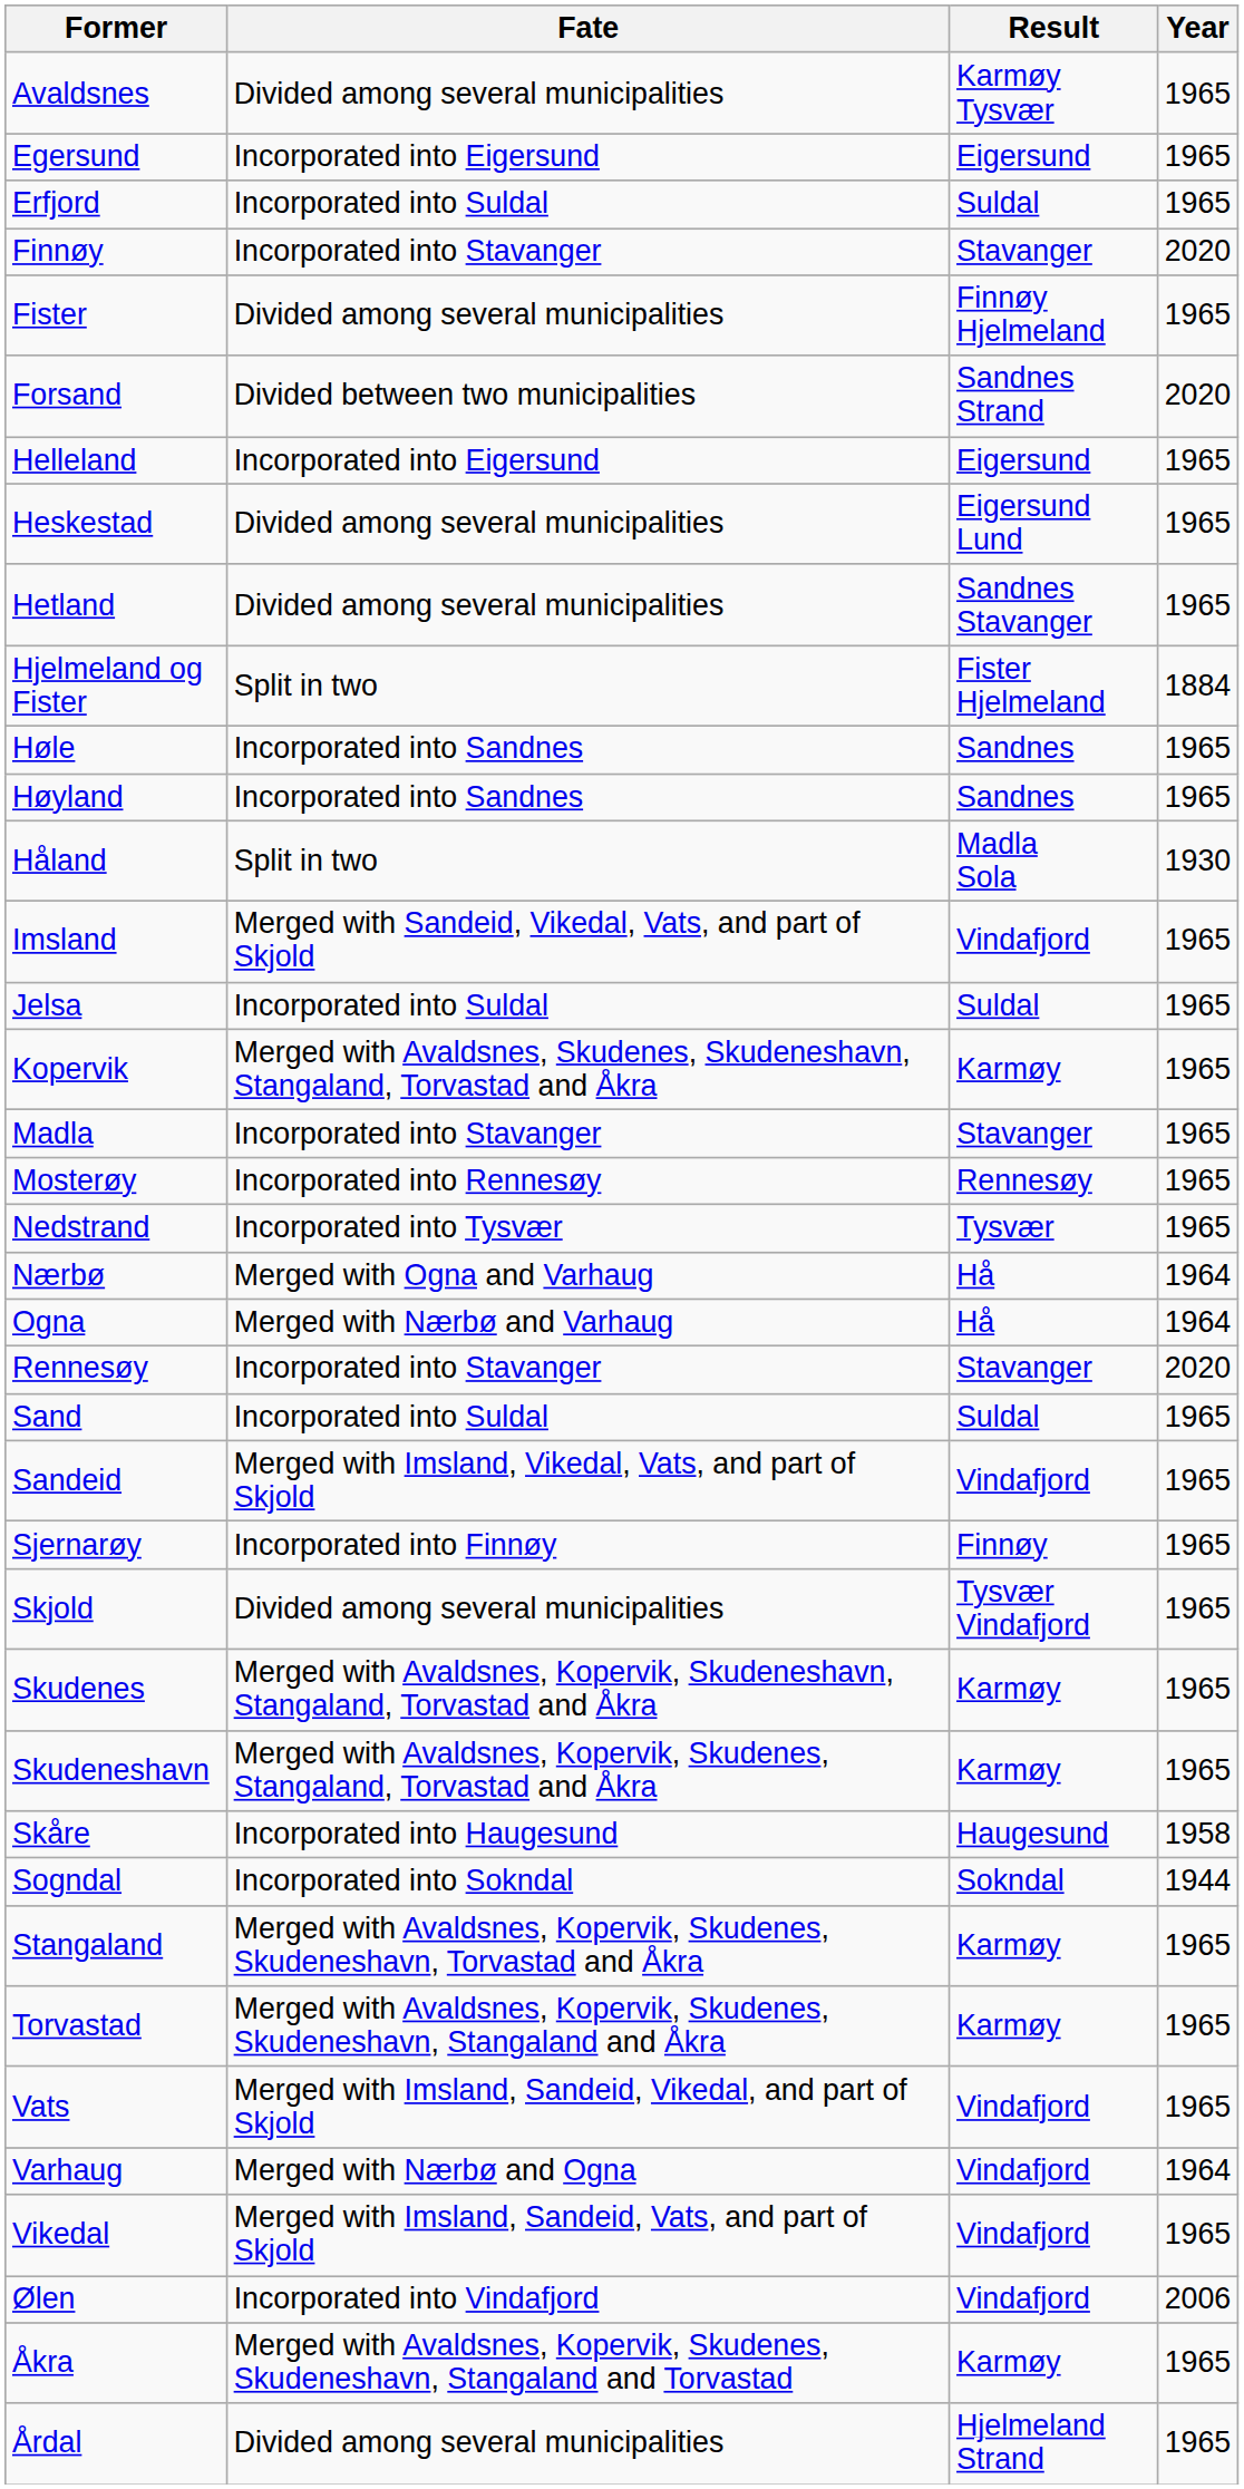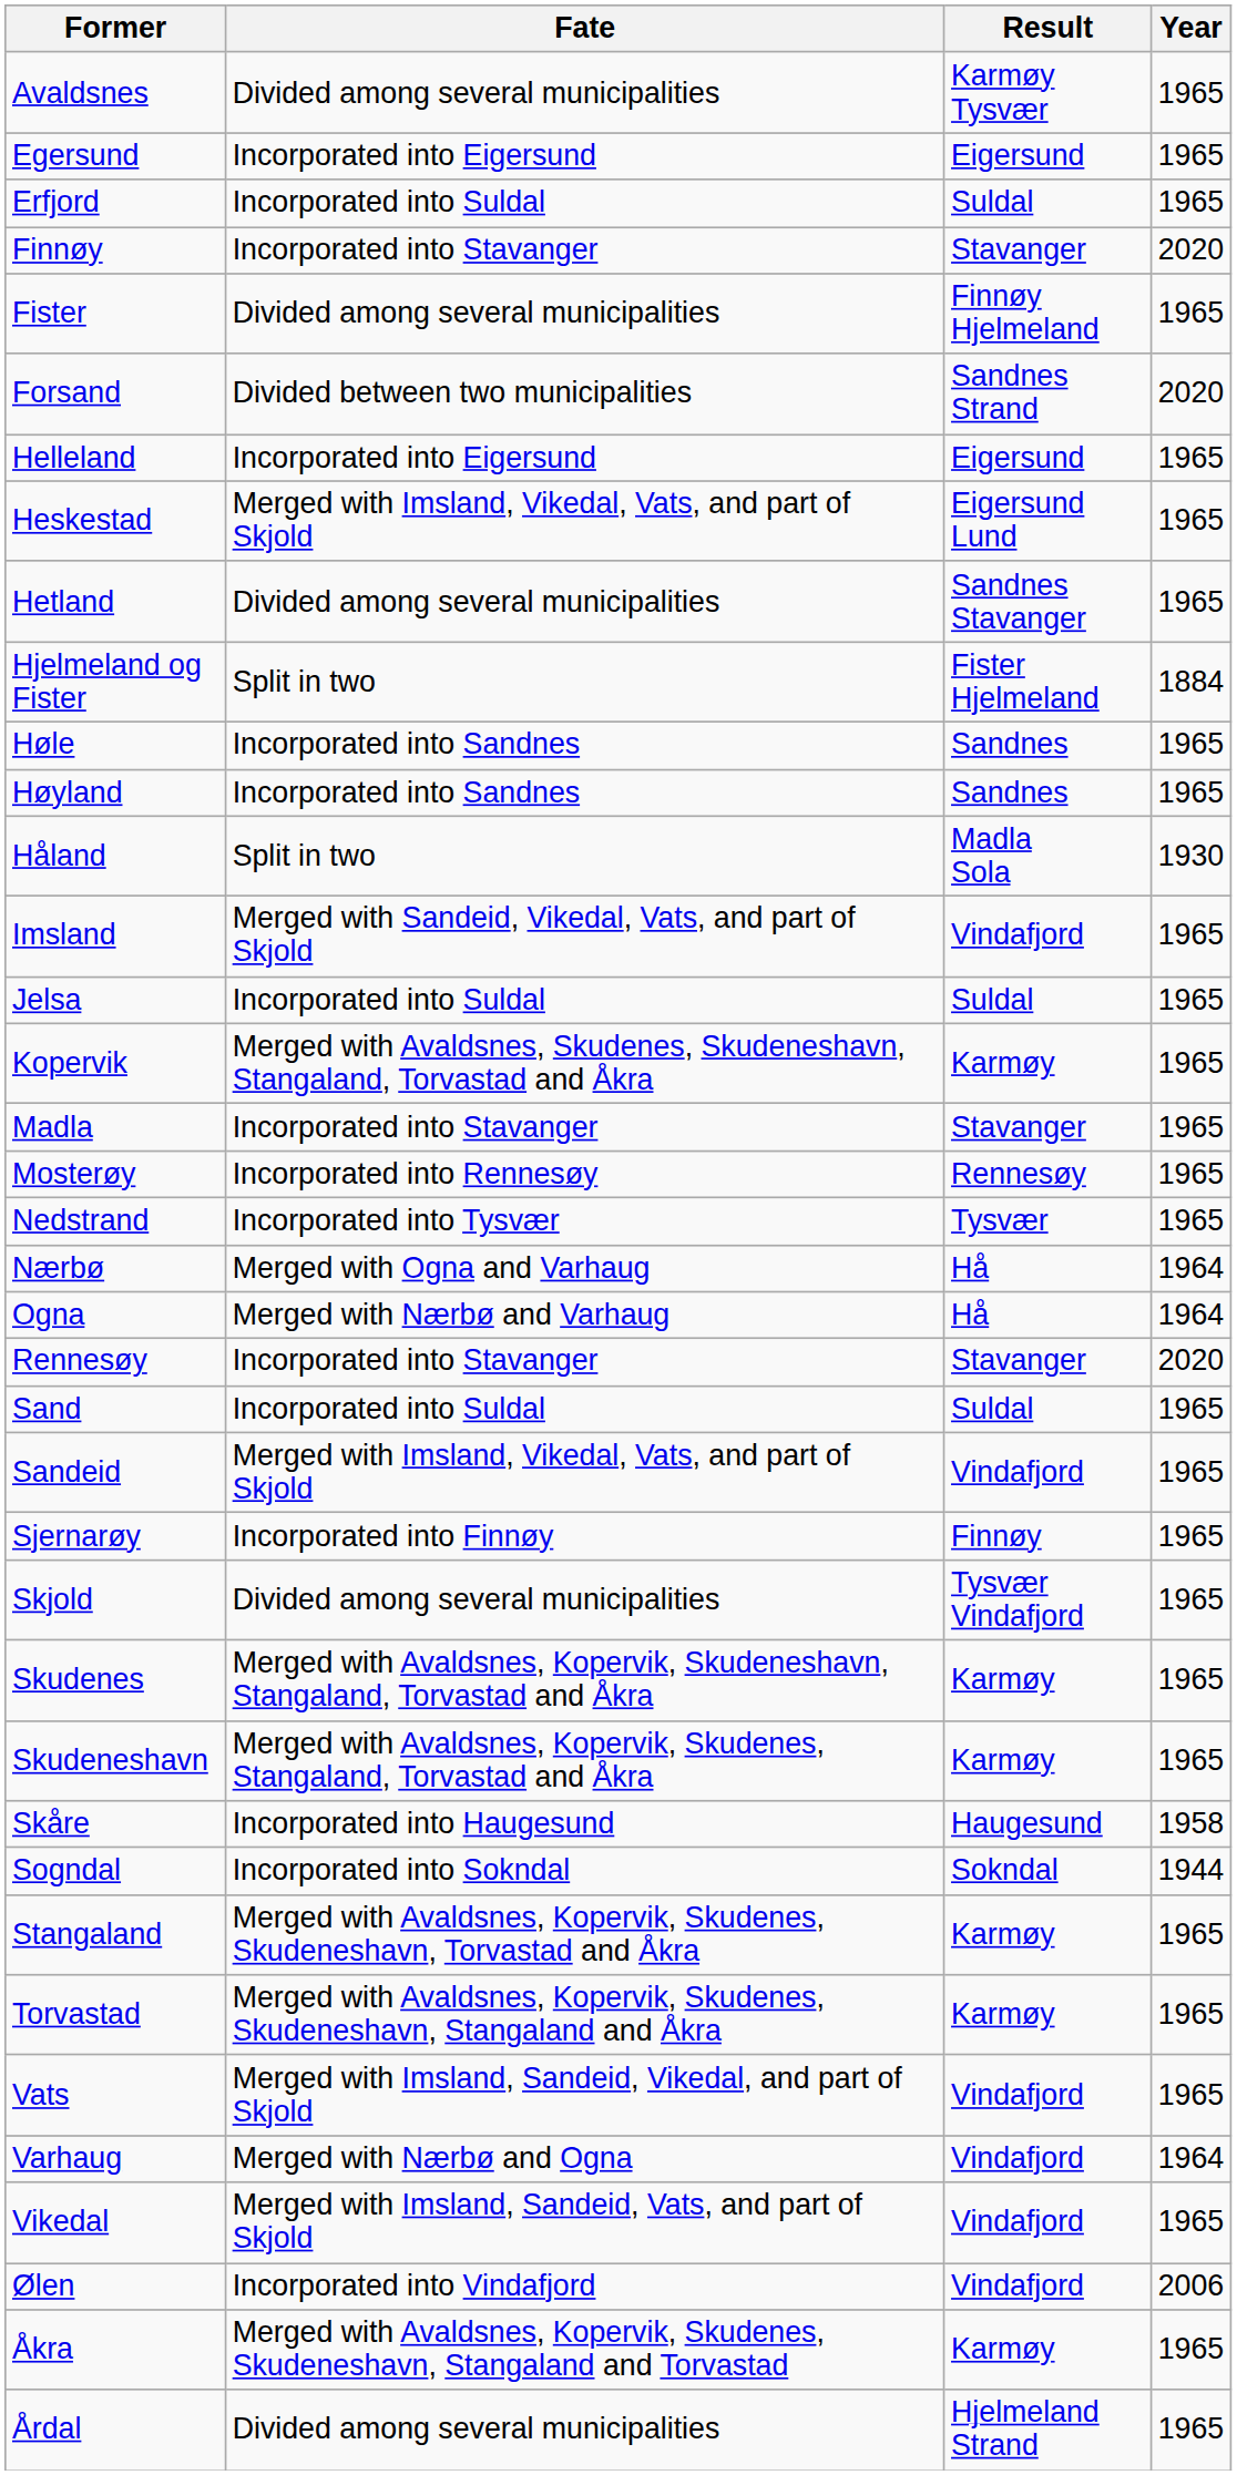 <table class="wikitable sortable" width="75%">
 <tr>
 <th width="18%">Former</th>
 <th width="60%" class="unsortable">Fate</th>
 <th width="17%">Result</th>
 <th width="5%">Year</th>
 </tr>
 <tr>
 <td><a href='#'>Avaldsnes</a></td>
 <td>Divided among several municipalities</td>
 <td><a href='#'>Karmøy</a><br><a href='#'>Tysvær</a></td>
 <td>1965</td>
 </tr>
 <tr>
 <td><a href='#'>Egersund</a></td>
 <td>Incorporated into <a href='#'>Eigersund</a></td>
 <td><a href='#'>Eigersund</a></td>
 <td>1965</td>
 </tr>
 <tr>
 <td><a href='#'>Erfjord</a></td>
 <td>Incorporated into <a href='#'>Suldal</a></td>
 <td><a href='#'>Suldal</a></td>
 <td>1965</td>
 </tr>
 <tr>
 <td><a href='#'>Finnøy</a></td>
 <td>Incorporated into <a href='#'>Stavanger</a></td>
 <td><a href='#'>Stavanger</a></td>
 <td>2020</td>
 </tr>
 <tr>
 <td><a href='#'>Fister</a></td>
 <td>Divided among several municipalities</td>
 <td><a href='#'>Finnøy</a><br><a href='#'>Hjelmeland</a></td>
 <td>1965</td>
 </tr>
 <tr>
 <td><a href='#'>Forsand</a></td>
 <td>Divided between two municipalities</td>
 <td><a href='#'>Sandnes</a> <br><a href='#'>Strand</a></td>
 <td>2020</td>
 </tr>
 <tr>
 <td><a href='#'>Helleland</a></td>
 <td>Incorporated into <a href='#'>Eigersund</a></td>
 <td><a href='#'>Eigersund</a></td>
 <td>1965</td>
 </tr>
 <tr>
 <td><a href='#'>Heskestad</a></td>
-<td>Divided among several municipalities</td>
+<td>Merged with <a href='#'>Imsland</a>, <a href='#'>Vikedal</a>, <a href='#'>Vats</a>, and part of <a href='#'>Skjold</a></td>
 <td><a href='#'>Eigersund</a><br><a href='#'>Lund</a></td>
 <td>1965</td>
 </tr>
 <tr>
 <td><a href='#'>Hetland</a></td>
 <td>Divided among several municipalities</td>
 <td><a href='#'>Sandnes</a><br><a href='#'>Stavanger</a></td>
 <td>1965</td>
 </tr>
 <tr>
 <td><a href='#'>Hjelmeland og Fister</a></td>
 <td>Split in two</td>
 <td><a href='#'>Fister</a><br><a href='#'>Hjelmeland</a></td>
 <td>1884</td>
 </tr>
 <tr>
 <td><a href='#'>Høle</a></td>
 <td>Incorporated into <a href='#'>Sandnes</a></td>
 <td><a href='#'>Sandnes</a></td>
 <td>1965</td>
 </tr>
 <tr>
 <td><a href='#'>Høyland</a></td>
 <td>Incorporated into <a href='#'>Sandnes</a></td>
 <td><a href='#'>Sandnes</a></td>
 <td>1965</td>
 </tr>
 <tr>
 <td><a href='#'>Håland</a></td>
 <td>Split in two</td>
 <td><a href='#'>Madla</a><br><a href='#'>Sola</a></td>
 <td>1930</td>
 </tr>
 <tr>
 <td><a href='#'>Imsland</a></td>
 <td>Merged with <a href='#'>Sandeid</a>, <a href='#'>Vikedal</a>, <a href='#'>Vats</a>, and part of <a href='#'>Skjold</a></td>
 <td><a href='#'>Vindafjord</a></td>
 <td>1965</td>
 </tr>
 <tr>
 <td><a href='#'>Jelsa</a></td>
 <td>Incorporated into <a href='#'>Suldal</a></td>
 <td><a href='#'>Suldal</a></td>
 <td>1965</td>
 </tr>
 <tr>
 <td><a href='#'>Kopervik</a></td>
 <td>Merged with <a href='#'>Avaldsnes</a>, <a href='#'>Skudenes</a>, <a href='#'>Skudeneshavn</a>, <a href='#'>Stangaland</a>, <a href='#'>Torvastad</a> and <a href='#'>Åkra</a></td>
 <td><a href='#'>Karmøy</a></td>
 <td>1965</td>
 </tr>
 <tr>
 <td><a href='#'>Madla</a></td>
 <td>Incorporated into <a href='#'>Stavanger</a></td>
 <td><a href='#'>Stavanger</a></td>
 <td>1965</td>
 </tr>
 <tr>
 <td><a href='#'>Mosterøy</a></td>
 <td>Incorporated into <a href='#'>Rennesøy</a></td>
 <td><a href='#'>Rennesøy</a></td>
 <td>1965</td>
 </tr>
 <tr>
 <td><a href='#'>Nedstrand</a></td>
 <td>Incorporated into <a href='#'>Tysvær</a></td>
 <td><a href='#'>Tysvær</a></td>
 <td>1965</td>
 </tr>
 <tr>
 <td><a href='#'>Nærbø</a></td>
 <td>Merged with <a href='#'>Ogna</a> and <a href='#'>Varhaug</a></td>
 <td><a href='#'>Hå</a></td>
 <td>1964</td>
 </tr>
 <tr>
 <td><a href='#'>Ogna</a></td>
 <td>Merged with <a href='#'>Nærbø</a> and <a href='#'>Varhaug</a></td>
 <td><a href='#'>Hå</a></td>
 <td>1964</td>
 </tr>
 <tr>
 <td><a href='#'>Rennesøy</a></td>
 <td>Incorporated into <a href='#'>Stavanger</a></td>
 <td><a href='#'>Stavanger</a></td>
 <td>2020</td>
 </tr>
 <tr>
 <td><a href='#'>Sand</a></td>
 <td>Incorporated into <a href='#'>Suldal</a></td>
 <td><a href='#'>Suldal</a></td>
 <td>1965</td>
 </tr>
 <tr>
 <td><a href='#'>Sandeid</a></td>
 <td>Merged with <a href='#'>Imsland</a>, <a href='#'>Vikedal</a>, <a href='#'>Vats</a>, and part of <a href='#'>Skjold</a></td>
 <td><a href='#'>Vindafjord</a></td>
 <td>1965</td>
 </tr>
 <tr>
 <td><a href='#'>Sjernarøy</a></td>
 <td>Incorporated into <a href='#'>Finnøy</a></td>
 <td><a href='#'>Finnøy</a></td>
 <td>1965</td>
 </tr>
 <tr>
 <td><a href='#'>Skjold</a></td>
 <td>Divided among several municipalities</td>
 <td><a href='#'>Tysvær</a><br><a href='#'>Vindafjord</a></td>
 <td>1965</td>
 </tr>
 <tr>
 <td><a href='#'>Skudenes</a></td>
 <td>Merged with <a href='#'>Avaldsnes</a>, <a href='#'>Kopervik</a>, <a href='#'>Skudeneshavn</a>, <a href='#'>Stangaland</a>, <a href='#'>Torvastad</a> and <a href='#'>Åkra</a></td>
 <td><a href='#'>Karmøy</a></td>
 <td>1965</td>
 </tr>
 <tr>
 <td><a href='#'>Skudeneshavn</a></td>
 <td>Merged with <a href='#'>Avaldsnes</a>, <a href='#'>Kopervik</a>, <a href='#'>Skudenes</a>, <a href='#'>Stangaland</a>, <a href='#'>Torvastad</a> and <a href='#'>Åkra</a></td>
 <td><a href='#'>Karmøy</a></td>
 <td>1965</td>
 </tr>
 <tr>
 <td><a href='#'>Skåre</a></td>
 <td>Incorporated into <a href='#'>Haugesund</a></td>
 <td><a href='#'>Haugesund</a></td>
 <td>1958</td>
 </tr>
 <tr>
 <td><a href='#'>Sogndal</a></td>
 <td>Incorporated into <a href='#'>Sokndal</a></td>
 <td><a href='#'>Sokndal</a></td>
 <td>1944</td>
 </tr>
 <tr>
 <td><a href='#'>Stangaland</a></td>
 <td>Merged with <a href='#'>Avaldsnes</a>, <a href='#'>Kopervik</a>, <a href='#'>Skudenes</a>, <a href='#'>Skudeneshavn</a>, <a href='#'>Torvastad</a> and <a href='#'>Åkra</a></td>
 <td><a href='#'>Karmøy</a></td>
 <td>1965</td>
 </tr>
 <tr>
 <td><a href='#'>Torvastad</a></td>
 <td>Merged with <a href='#'>Avaldsnes</a>, <a href='#'>Kopervik</a>, <a href='#'>Skudenes</a>, <a href='#'>Skudeneshavn</a>, <a href='#'>Stangaland</a> and <a href='#'>Åkra</a></td>
 <td><a href='#'>Karmøy</a></td>
 <td>1965</td>
 </tr>
 <tr>
 <td><a href='#'>Vats</a></td>
 <td>Merged with <a href='#'>Imsland</a>, <a href='#'>Sandeid</a>, <a href='#'>Vikedal</a>, and part of <a href='#'>Skjold</a></td>
 <td><a href='#'>Vindafjord</a></td>
 <td>1965</td>
 </tr>
 <tr>
 <td><a href='#'>Varhaug</a></td>
 <td>Merged with <a href='#'>Nærbø</a> and <a href='#'>Ogna</a></td>
 <td><a href='#'>Vindafjord</a></td>
 <td>1964</td>
 </tr>
 <tr>
 <td><a href='#'>Vikedal</a></td>
 <td>Merged with <a href='#'>Imsland</a>, <a href='#'>Sandeid</a>, <a href='#'>Vats</a>, and part of <a href='#'>Skjold</a></td>
 <td><a href='#'>Vindafjord</a></td>
 <td>1965</td>
 </tr>
 <tr>
 <td><a href='#'>Ølen</a></td>
 <td>Incorporated into <a href='#'>Vindafjord</a></td>
 <td><a href='#'>Vindafjord</a></td>
 <td>2006</td>
 </tr>
 <tr>
 <td><a href='#'>Åkra</a></td>
 <td>Merged with <a href='#'>Avaldsnes</a>, <a href='#'>Kopervik</a>, <a href='#'>Skudenes</a>, <a href='#'>Skudeneshavn</a>, <a href='#'>Stangaland</a> and <a href='#'>Torvastad</a></td>
 <td><a href='#'>Karmøy</a></td>
 <td>1965</td>
 </tr>
 <tr>
 <td><a href='#'>Årdal</a></td>
 <td>Divided among several municipalities</td>
 <td><a href='#'>Hjelmeland</a><br><a href='#'>Strand</a></td>
 <td>1965</td>
 </tr>
 </table>
